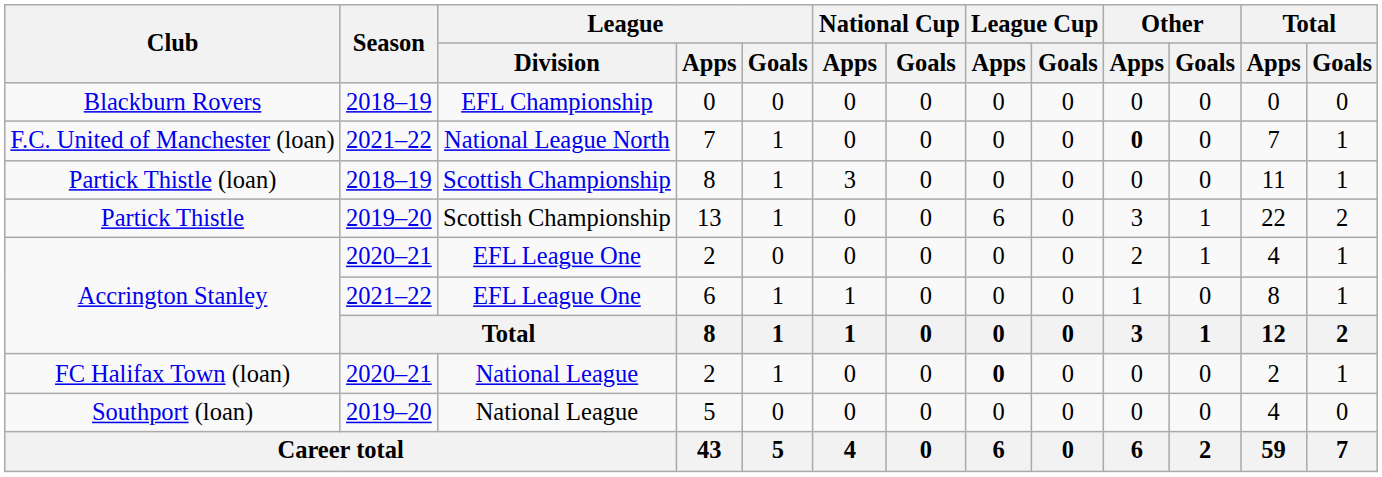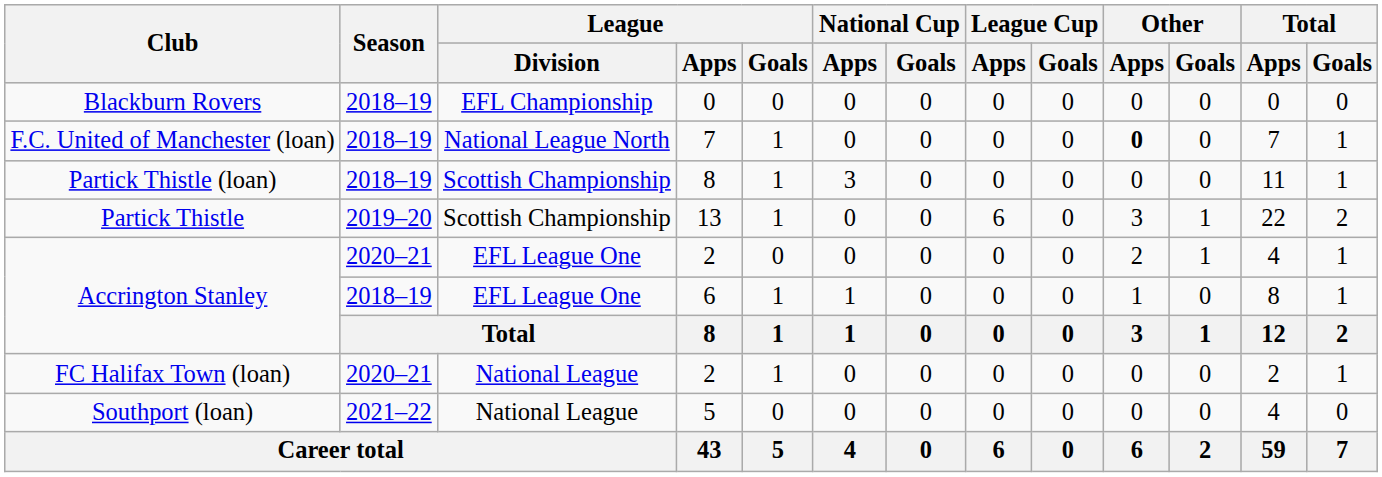 <table class=wikitable style="text-align: center">
 <tr>
 <th rowspan=2>Club</th>
 <th rowspan=2>Season</th>
 <th colspan=3>League</th>
 <th colspan=2>National Cup</th>
 <th colspan=2>League Cup</th>
 <th colspan=2>Other</th>
 <th colspan=2>Total</th>
 </tr>
 <tr>
 <th>Division</th>
 <th>Apps</th>
 <th>Goals</th>
 <th>Apps</th>
 <th>Goals</th>
 <th>Apps</th>
 <th>Goals</th>
 <th>Apps</th>
 <th>Goals</th>
 <th>Apps</th>
 <th>Goals</th>
 </tr>
 <tr>
 <td><a href='#'>Blackburn Rovers</a></td>
 <td><a href='#'>2018–19</a></td>
 <td><a href='#'>EFL Championship</a></td>
 <td>0</td>
 <td>0</td>
 <td>0</td>
 <td>0</td>
 <td>0</td>
 <td>0</td>
 <td>0</td>
 <td>0</td>
 <td>0</td>
 <td>0</td>
 </tr>
 <tr>
 <td><a href='#'>F.C. United of Manchester</a> (loan)</td>
-<td><a href='#'>2021–22</a></td>
+<td><a href='#'>2018–19</a></td>
 <td><a href='#'>National League North</a></td>
 <td>7</td>
 <td>1</td>
 <td>0</td>
 <td>0</td>
 <td>0</td>
 <td>0</td>
 <td><strong>0</strong></td>
 <td>0</td>
 <td>7</td>
 <td>1</td>
 </tr>
 <tr>
 <td><a href='#'>Partick Thistle</a> (loan)</td>
 <td><a href='#'>2018–19</a></td>
 <td><a href='#'>Scottish Championship</a></td>
 <td>8</td>
 <td>1</td>
 <td>3</td>
 <td>0</td>
 <td>0</td>
 <td>0</td>
 <td>0</td>
 <td>0</td>
 <td>11</td>
 <td>1</td>
 </tr>
 <tr>
 <td><a href='#'>Partick Thistle</a></td>
 <td><a href='#'>2019–20</a></td>
 <td>Scottish Championship</td>
 <td>13</td>
 <td>1</td>
 <td>0</td>
 <td>0</td>
 <td>6</td>
 <td>0</td>
 <td>3</td>
 <td>1</td>
 <td>22</td>
 <td>2</td>
 </tr>
 <tr>
 <td rowspan=3><a href='#'>Accrington Stanley</a></td>
 <td><a href='#'>2020–21</a></td>
 <td><a href='#'>EFL League One</a></td>
 <td>2</td>
 <td>0</td>
 <td>0</td>
 <td>0</td>
 <td>0</td>
 <td>0</td>
 <td>2</td>
 <td>1</td>
 <td>4</td>
 <td>1</td>
 </tr>
 <tr>
-<td><a href='#'>2021–22</a></td>
+<td><a href='#'>2018–19</a></td>
 <td><a href='#'>EFL League One</a></td>
 <td>6</td>
 <td>1</td>
 <td>1</td>
 <td>0</td>
 <td>0</td>
 <td>0</td>
 <td>1</td>
 <td>0</td>
 <td>8</td>
 <td>1</td>
 </tr>
 <tr>
 <th colspan=2>Total</th>
 <th>8</th>
 <th>1</th>
 <th>1</th>
 <th>0</th>
 <th>0</th>
 <th>0</th>
 <th>3</th>
 <th>1</th>
 <th>12</th>
 <th>2</th>
 </tr>
 <tr>
 <td><a href='#'>FC Halifax Town</a> (loan)</td>
 <td><a href='#'>2020–21</a></td>
 <td><a href='#'>National League</a></td>
 <td>2</td>
 <td>1</td>
 <td>0</td>
 <td>0</td>
-<td><strong>0</strong></td>
+<td>0</td>
 <td>0</td>
 <td>0</td>
 <td>0</td>
 <td>2</td>
 <td>1</td>
 </tr>
 <tr>
 <td><a href='#'>Southport</a> (loan)</td>
-<td><a href='#'>2019–20</a></td>
+<td><a href='#'>2021–22</a></td>
 <td>National League</td>
 <td>5</td>
 <td>0</td>
 <td>0</td>
 <td>0</td>
 <td>0</td>
 <td>0</td>
 <td>0</td>
 <td>0</td>
 <td>4</td>
 <td>0</td>
 </tr>
 <tr>
 <th colspan=3>Career total</th>
 <th>43</th>
 <th>5</th>
 <th>4</th>
 <th>0</th>
 <th>6</th>
 <th>0</th>
 <th>6</th>
 <th>2</th>
 <th>59</th>
 <th>7</th>
 </tr>
 </table>
